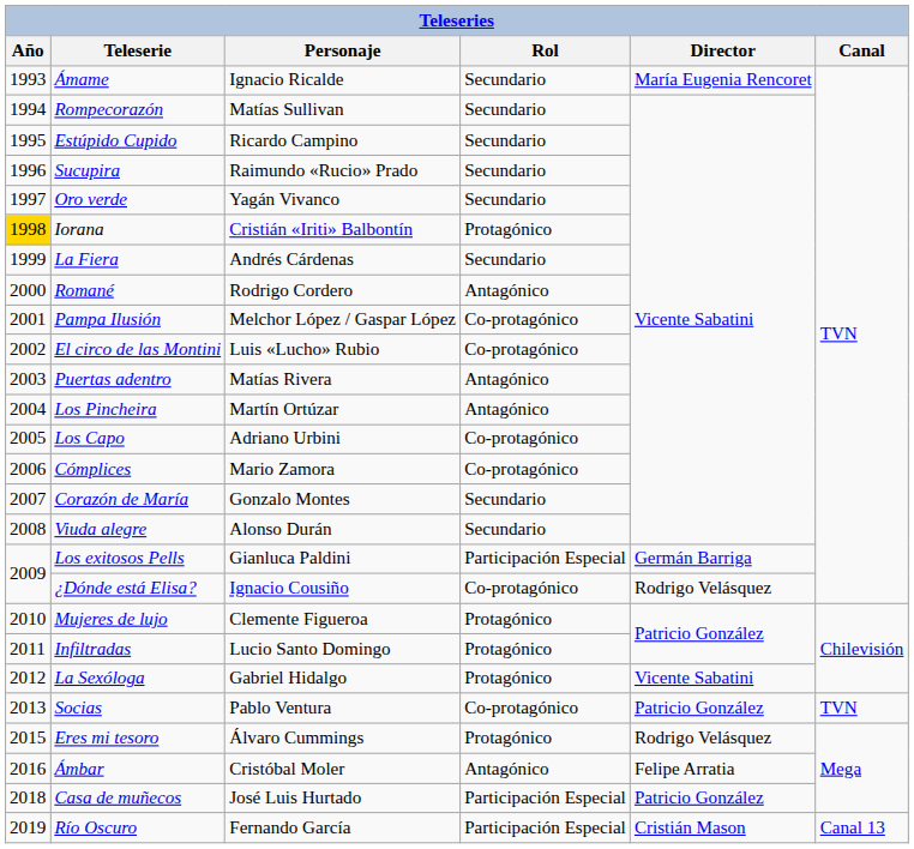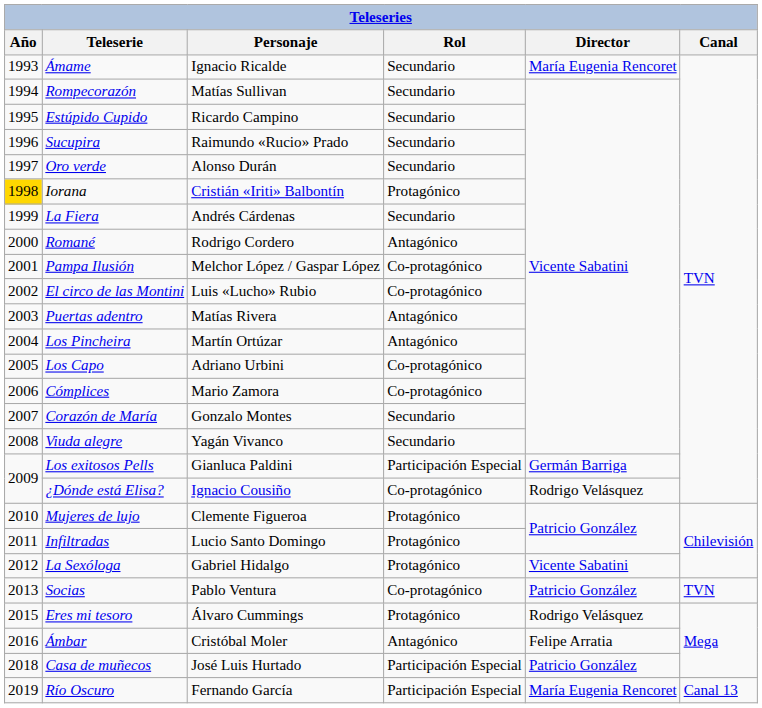 <table class="wikitable" style="font-size: 90%;">
 <tr>
 <th colspan="7" style="background: LightSteelBlue;"><a href='#'>Teleseries</a></th>
 </tr>
 <tr>
 <th>Año</th>
 <th>Teleserie</th>
 <th>Personaje</th>
 <th>Rol</th>
 <th>Director</th>
 <th>Canal</th>
 </tr>
 <tr>
 <td>1993</td>
 <td><em><a href='#'>Ámame</a></em></td>
 <td>Ignacio Ricalde</td>
 <td>Secundario</td>
 <td><a href='#'>María Eugenia Rencoret</a></td>
 <td rowspan="18"><a href='#'>TVN</a></td>
 </tr>
 <tr>
 <td>1994</td>
 <td><em><a href='#'>Rompecorazón</a></em></td>
 <td>Matías Sullivan</td>
 <td>Secundario</td>
 <td rowspan="15"><a href='#'>Vicente Sabatini</a></td>
 </tr>
 <tr>
 <td>1995</td>
 <td><em><a href='#'>Estúpido Cupido</a></em></td>
 <td>Ricardo Campino</td>
 <td>Secundario</td>
 </tr>
 <tr>
 <td>1996</td>
 <td><em><a href='#'>Sucupira</a></em></td>
 <td>Raimundo «Rucio» Prado</td>
 <td>Secundario</td>
 </tr>
 <tr>
 <td>1997</td>
 <td><em><a href='#'>Oro verde</a></em></td>
-<td>Yagán Vivanco</td>
+<td>Alonso Durán</td>
 <td>Secundario</td>
 </tr>
 <tr>
 <td style="background: gold;">1998</td>
 <td><em>Iorana</em></td>
 <td><a href='#'>Cristián «Iriti» Balbontín</a></td>
 <td>Protagónico</td>
 </tr>
 <tr>
 <td>1999</td>
 <td><em><a href='#'>La Fiera</a></em></td>
 <td>Andrés Cárdenas</td>
 <td>Secundario</td>
 </tr>
 <tr>
 <td>2000</td>
 <td><em><a href='#'>Romané</a></em></td>
 <td>Rodrigo Cordero</td>
 <td>Antagónico</td>
 </tr>
 <tr>
 <td>2001</td>
 <td><em><a href='#'>Pampa Ilusión</a></em></td>
 <td>Melchor López / Gaspar López</td>
 <td>Co-protagónico</td>
 </tr>
 <tr>
 <td>2002</td>
 <td><em><a href='#'>El circo de las Montini</a></em></td>
 <td>Luis «Lucho» Rubio</td>
 <td>Co-protagónico</td>
 </tr>
 <tr>
 <td>2003</td>
 <td><em><a href='#'>Puertas adentro</a></em></td>
 <td>Matías Rivera</td>
 <td>Antagónico</td>
 </tr>
 <tr>
 <td>2004</td>
 <td><em><a href='#'>Los Pincheira</a></em></td>
 <td>Martín Ortúzar</td>
 <td>Antagónico</td>
 </tr>
 <tr>
 <td>2005</td>
 <td><em><a href='#'>Los Capo</a></em></td>
 <td>Adriano Urbini</td>
 <td>Co-protagónico</td>
 </tr>
 <tr>
 <td>2006</td>
 <td><em><a href='#'>Cómplices</a></em></td>
 <td>Mario Zamora</td>
 <td>Co-protagónico</td>
 </tr>
 <tr>
 <td>2007</td>
 <td><em><a href='#'>Corazón de María</a></em></td>
 <td>Gonzalo Montes</td>
 <td>Secundario</td>
 </tr>
 <tr>
 <td>2008</td>
 <td><em><a href='#'>Viuda alegre</a></em></td>
-<td>Alonso Durán</td>
+<td>Yagán Vivanco</td>
 <td>Secundario</td>
 </tr>
 <tr>
 <td rowspan="2">2009</td>
 <td><em><a href='#'>Los exitosos Pells</a></em></td>
 <td>Gianluca Paldini</td>
 <td>Participación Especial</td>
 <td><a href='#'>Germán Barriga</a></td>
 </tr>
 <tr>
 <td><em><a href='#'>¿Dónde está Elisa?</a></em></td>
 <td><a href='#'>Ignacio Cousiño</a></td>
 <td>Co-protagónico</td>
 <td>Rodrigo Velásquez</td>
 </tr>
 <tr>
 <td>2010</td>
 <td><em><a href='#'>Mujeres de lujo</a></em></td>
 <td>Clemente Figueroa</td>
 <td>Protagónico</td>
 <td rowspan="2"><a href='#'>Patricio González</a></td>
 <td rowspan="3"><a href='#'>Chilevisión</a></td>
 </tr>
 <tr>
 <td>2011</td>
 <td><em><a href='#'>Infiltradas</a></em></td>
 <td>Lucio Santo Domingo</td>
 <td>Protagónico</td>
 </tr>
 <tr>
 <td>2012</td>
 <td><em><a href='#'>La Sexóloga</a></em></td>
 <td>Gabriel Hidalgo</td>
 <td>Protagónico</td>
 <td><a href='#'>Vicente Sabatini</a></td>
 </tr>
 <tr>
 <td>2013</td>
 <td><em><a href='#'>Socias</a></em></td>
 <td>Pablo Ventura</td>
 <td>Co-protagónico</td>
 <td><a href='#'>Patricio González</a></td>
 <td><a href='#'>TVN</a></td>
 </tr>
 <tr>
 <td>2015</td>
 <td><em><a href='#'>Eres mi tesoro</a></em></td>
 <td>Álvaro Cummings</td>
 <td>Protagónico</td>
 <td>Rodrigo Velásquez</td>
 <td rowspan="3"><a href='#'>Mega</a></td>
 </tr>
 <tr>
 <td>2016</td>
 <td><em><a href='#'>Ámbar</a></em></td>
 <td>Cristóbal Moler</td>
 <td>Antagónico</td>
 <td>Felipe Arratia</td>
 </tr>
 <tr>
 <td>2018</td>
 <td><em><a href='#'>Casa de muñecos</a></em></td>
 <td>José Luis Hurtado</td>
 <td>Participación Especial</td>
 <td><a href='#'>Patricio González</a></td>
 </tr>
 <tr>
 <td>2019</td>
 <td><em><a href='#'>Río Oscuro</a></em></td>
 <td>Fernando García</td>
 <td>Participación Especial</td>
-<td><a href='#'>Cristián Mason</a></td>
+<td><a href='#'>María Eugenia Rencoret</a></td>
 <td><a href='#'>Canal 13</a></td>
 </tr>
 </table>
